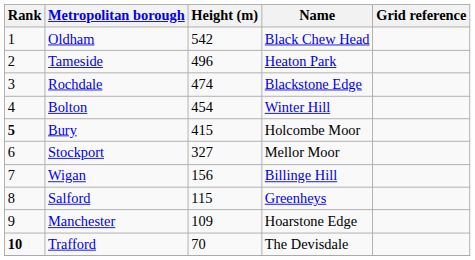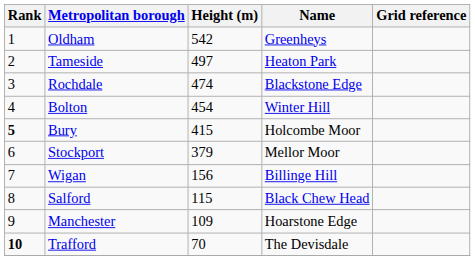 <table class="wikitable sortable">
 <tr>
 <th>Rank</th>
 <th><a href='#'>Metropolitan borough</a></th>
 <th>Height (m)</th>
 <th>Name</th>
 <th>Grid reference</th>
 </tr>
 <tr>
 <td>1</td>
 <td><a href='#'>Oldham</a></td>
 <td>542</td>
-<td><a href='#'>Black Chew Head</a></td>
+<td><a href='#'>Greenheys</a></td>
 <td></td>
 </tr>
 <tr>
 <td>2</td>
 <td><a href='#'>Tameside</a></td>
-<td>496</td>
+<td>497</td>
 <td><a href='#'>Heaton Park</a></td>
 <td></td>
 </tr>
 <tr>
 <td>3</td>
 <td><a href='#'>Rochdale</a></td>
 <td>474</td>
 <td><a href='#'>Blackstone Edge</a></td>
 <td></td>
 </tr>
 <tr>
 <td>4</td>
 <td><a href='#'>Bolton</a></td>
 <td>454</td>
 <td><a href='#'>Winter Hill</a></td>
 <td></td>
 </tr>
 <tr>
 <td><strong>5</strong></td>
 <td><a href='#'>Bury</a></td>
 <td>415</td>
 <td>Holcombe Moor</td>
 <td></td>
 </tr>
 <tr>
 <td>6</td>
 <td><a href='#'>Stockport</a></td>
-<td>327</td>
+<td>379</td>
 <td>Mellor Moor</td>
 <td></td>
 </tr>
 <tr>
 <td>7</td>
 <td><a href='#'>Wigan</a></td>
 <td>156</td>
 <td><a href='#'>Billinge Hill</a></td>
 <td></td>
 </tr>
 <tr>
 <td>8</td>
 <td><a href='#'>Salford</a></td>
 <td>115</td>
-<td><a href='#'>Greenheys</a></td>
+<td><a href='#'>Black Chew Head</a></td>
 <td></td>
 </tr>
 <tr>
 <td>9</td>
 <td><a href='#'>Manchester</a></td>
 <td>109</td>
 <td>Hoarstone Edge</td>
 <td></td>
 </tr>
 <tr>
 <td><strong>10</strong></td>
 <td><a href='#'>Trafford</a></td>
 <td>70</td>
 <td>The Devisdale</td>
 <td></td>
 </tr>
 <tr>
 </tr>
 </table>
